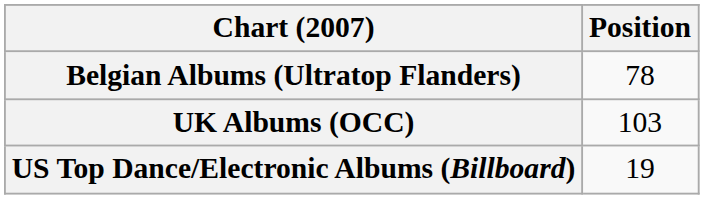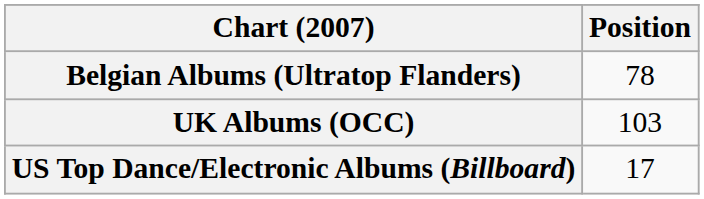 <table class="wikitable sortable plainrowheaders" style="text-align:center">
 <tr>
 <th scope="col">Chart (2007)</th>
 <th scope="col">Position</th>
 </tr>
 <tr>
 <th scope="row">Belgian Albums (Ultratop Flanders)</th>
 <td>78</td>
 </tr>
 <tr>
 <th scope="row">UK Albums (OCC)</th>
 <td>103</td>
 </tr>
 <tr>
 <th scope="row">US Top Dance/Electronic Albums (<em>Billboard</em>)</th>
-<td>19</td>
+<td>17</td>
 </tr>
 </table>
